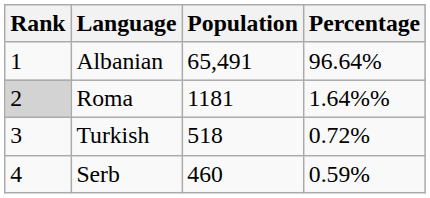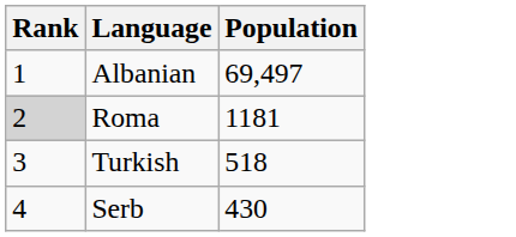 <table class="wikitable">
 <tr>
 <th>Rank</th>
 <th>Language</th>
 <th>Population</th>
-<th>Percentage</th>
 </tr>
 <tr>
 <td>1</td>
 <td>Albanian</td>
-<td>65,491</td>
-<td>96.64%</td>
+<td>69,497</td>
 </tr>
 <tr>
 <td style="background: lightgrey;">2</td>
 <td>Roma</td>
 <td>1181</td>
-<td>1.64%%</td>
 </tr>
 <tr>
 <td>3</td>
 <td>Turkish</td>
 <td>518</td>
-<td>0.72%</td>
 </tr>
 <tr>
 <td>4</td>
 <td>Serb</td>
-<td>460</td>
-<td>0.59%</td>
+<td>430</td>
 </tr>
 </table>
